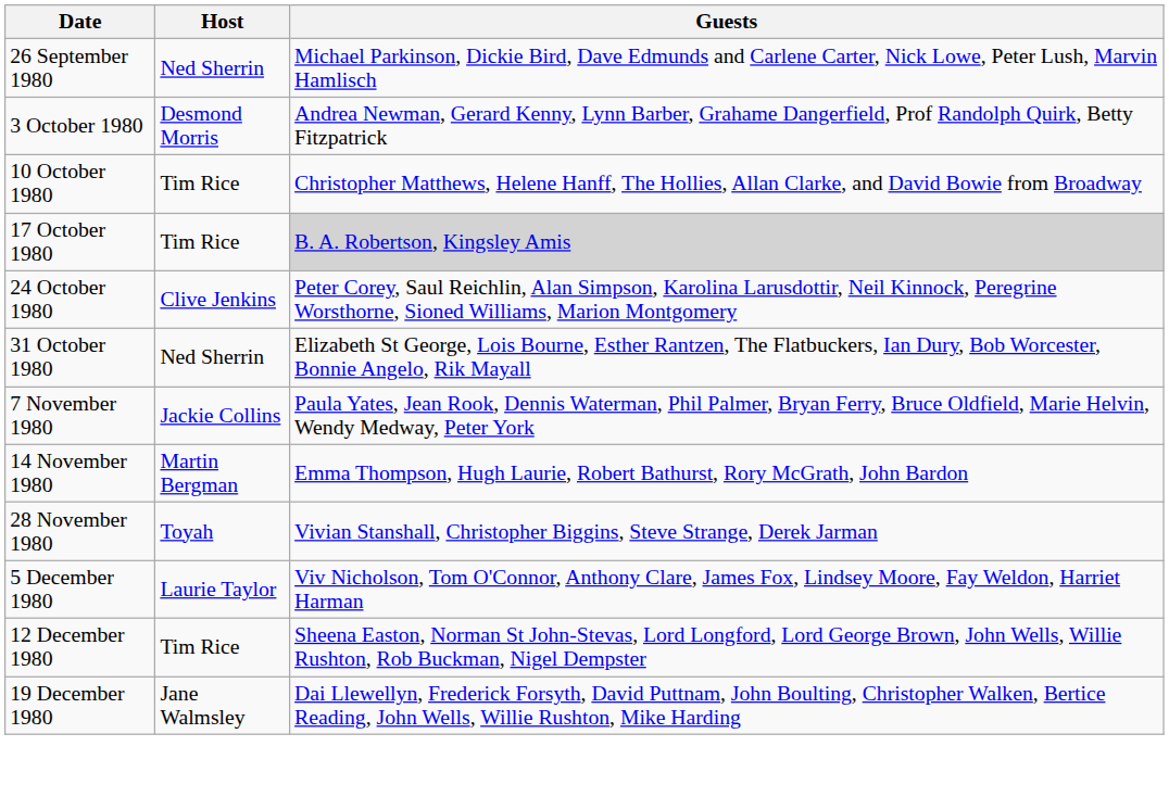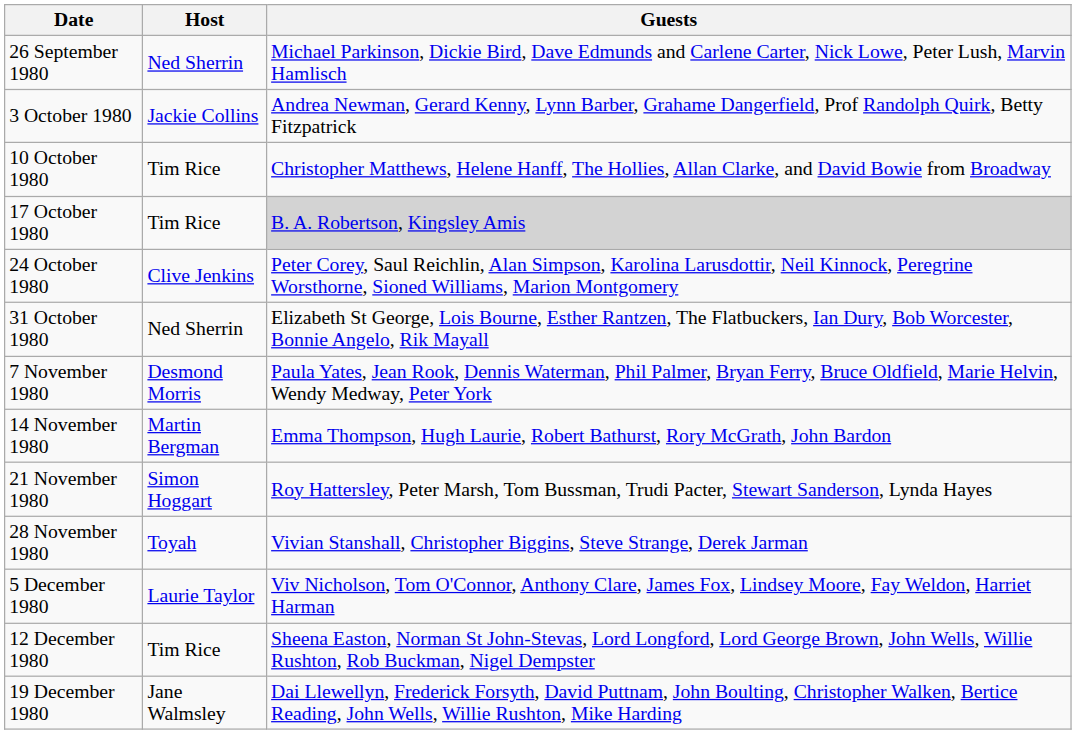 <table class="wikitable">
 <tr>
 <th>Date</th>
 <th>Host</th>
 <th>Guests</th>
 </tr>
 <tr>
 <td>26 September 1980</td>
 <td><a href='#'>Ned Sherrin</a></td>
 <td><a href='#'>Michael Parkinson</a>, <a href='#'>Dickie Bird</a>, <a href='#'>Dave Edmunds</a> and <a href='#'>Carlene Carter</a>, <a href='#'>Nick Lowe</a>, Peter Lush, <a href='#'>Marvin Hamlisch</a></td>
 </tr>
 <tr>
 <td>3 October 1980</td>
-<td><a href='#'>Desmond Morris</a></td>
+<td><a href='#'>Jackie Collins</a></td>
 <td><a href='#'>Andrea Newman</a>, <a href='#'>Gerard Kenny</a>, <a href='#'>Lynn Barber</a>, <a href='#'>Grahame Dangerfield</a>, Prof <a href='#'>Randolph Quirk</a>, Betty Fitzpatrick</td>
 </tr>
 <tr>
 <td>10 October 1980</td>
 <td>Tim Rice</td>
 <td><a href='#'>Christopher Matthews</a>, <a href='#'>Helene Hanff</a>, <a href='#'>The Hollies</a>, <a href='#'>Allan Clarke</a>, and <a href='#'>David Bowie</a> from <a href='#'>Broadway</a></td>
 </tr>
 <tr>
 <td>17 October 1980</td>
 <td>Tim Rice</td>
 <td style="background: lightgrey;"><a href='#'>B. A. Robertson</a>, <a href='#'>Kingsley Amis</a></td>
 </tr>
 <tr>
 <td>24 October 1980</td>
 <td><a href='#'>Clive Jenkins</a></td>
 <td><a href='#'>Peter Corey</a>, Saul Reichlin, <a href='#'>Alan Simpson</a>, <a href='#'>Karolina Larusdottir</a>, <a href='#'>Neil Kinnock</a>, <a href='#'>Peregrine Worsthorne</a>, <a href='#'>Sioned Williams</a>, <a href='#'>Marion Montgomery</a></td>
 </tr>
 <tr>
 <td>31 October 1980</td>
 <td>Ned Sherrin</td>
 <td>Elizabeth St George, <a href='#'>Lois Bourne</a>, <a href='#'>Esther Rantzen</a>, The Flatbuckers, <a href='#'>Ian Dury</a>, <a href='#'>Bob Worcester</a>, <a href='#'>Bonnie Angelo</a>, <a href='#'>Rik Mayall</a></td>
 </tr>
 <tr>
 <td>7 November 1980</td>
-<td><a href='#'>Jackie Collins</a></td>
+<td><a href='#'>Desmond Morris</a></td>
 <td><a href='#'>Paula Yates</a>, <a href='#'>Jean Rook</a>, <a href='#'>Dennis Waterman</a>, <a href='#'>Phil Palmer</a>, <a href='#'>Bryan Ferry</a>, <a href='#'>Bruce Oldfield</a>, <a href='#'>Marie Helvin</a>, Wendy Medway, <a href='#'>Peter York</a></td>
 </tr>
 <tr>
 <td>14 November 1980</td>
 <td><a href='#'>Martin Bergman</a></td>
 <td><a href='#'>Emma Thompson</a>, <a href='#'>Hugh Laurie</a>, <a href='#'>Robert Bathurst</a>, <a href='#'>Rory McGrath</a>, <a href='#'>John Bardon</a></td>
+</tr>
+<tr>
+<td>21 November 1980</td>
+<td><a href='#'>Simon Hoggart</a></td>
+<td><a href='#'>Roy Hattersley</a>, Peter Marsh, Tom Bussman, Trudi Pacter, <a href='#'>Stewart Sanderson</a>, Lynda Hayes</td>
 </tr>
 <tr>
 <td>28 November 1980</td>
 <td><a href='#'>Toyah</a></td>
 <td><a href='#'>Vivian Stanshall</a>, <a href='#'>Christopher Biggins</a>, <a href='#'>Steve Strange</a>, <a href='#'>Derek Jarman</a></td>
 </tr>
 <tr>
 <td>5 December 1980</td>
 <td><a href='#'>Laurie Taylor</a></td>
 <td><a href='#'>Viv Nicholson</a>, <a href='#'>Tom O'Connor</a>, <a href='#'>Anthony Clare</a>, <a href='#'>James Fox</a>, <a href='#'>Lindsey Moore</a>, <a href='#'>Fay Weldon</a>, <a href='#'>Harriet Harman</a></td>
 </tr>
 <tr>
 <td>12 December 1980</td>
 <td>Tim Rice</td>
 <td><a href='#'>Sheena Easton</a>, <a href='#'>Norman St John-Stevas</a>, <a href='#'>Lord Longford</a>, <a href='#'>Lord George Brown</a>, <a href='#'>John Wells</a>, <a href='#'>Willie Rushton</a>, <a href='#'>Rob Buckman</a>, <a href='#'>Nigel Dempster</a></td>
 </tr>
 <tr>
 <td>19 December 1980</td>
 <td>Jane Walmsley</td>
 <td><a href='#'>Dai Llewellyn</a>, <a href='#'>Frederick Forsyth</a>, <a href='#'>David Puttnam</a>, <a href='#'>John Boulting</a>, <a href='#'>Christopher Walken</a>, <a href='#'>Bertice Reading</a>, <a href='#'>John Wells</a>, <a href='#'>Willie Rushton</a>, <a href='#'>Mike Harding</a></td>
 </tr>
 </table>
